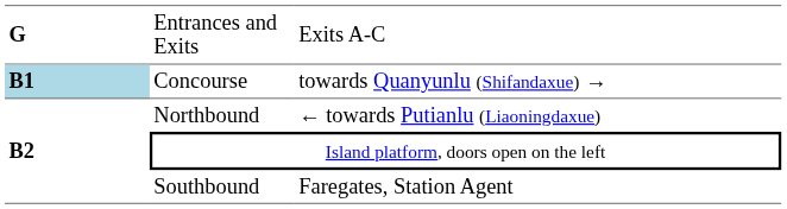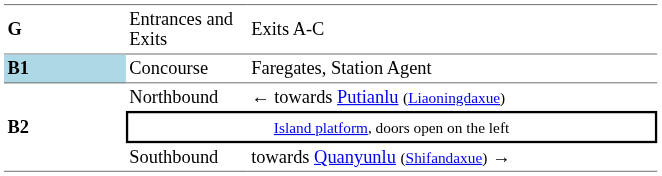 <table cellspacing=0 cellpadding=3>
 <tr>
 <td style="border-top:solid 1px gray;border-bottom:solid 1px gray;" width=100><strong>G</strong></td>
 <td style="border-top:solid 1px gray;border-bottom:solid 1px gray;" width=100>Entrances and Exits</td>
 <td style="border-top:solid 1px gray;border-bottom:solid 1px gray;" width=350>Exits A-C</td>
 </tr>
 <tr>
 <td style="background: lightblue; border-bottom:solid 1px gray;"><strong>B1</strong></td>
 <td style="border-bottom:solid 1px gray;">Concourse</td>
-<td style="border-bottom:solid 1px gray;">  towards <a href='#'>Quanyunlu</a> <small>(<a href='#'>Shifandaxue</a>)</small> →</td>
+<td style="border-bottom:solid 1px gray;">Faregates, Station Agent</td>
 </tr>
 <tr>
 <td style="border-bottom:solid 1px gray;" rowspan=3><strong>B2</strong></td>
 <td>Northbound</td>
 <td>←  towards <a href='#'>Putianlu</a> <small>(<a href='#'>Liaoningdaxue</a>)</small></td>
 </tr>
 <tr>
 <td style="border-right:solid 2px black;border-left:solid 2px black;border-top:solid 2px black;border-bottom:solid 2px black;text-align:center;" colspan=2><small><a href='#'>Island platform</a>, doors open on the left</small></td>
 </tr>
 <tr>
 <td style="border-bottom:solid 1px gray;">Southbound</td>
-<td style="border-bottom:solid 1px gray;">Faregates, Station Agent</td>
+<td style="border-bottom:solid 1px gray;">  towards <a href='#'>Quanyunlu</a> <small>(<a href='#'>Shifandaxue</a>)</small> →</td>
 </tr>
 </table>
